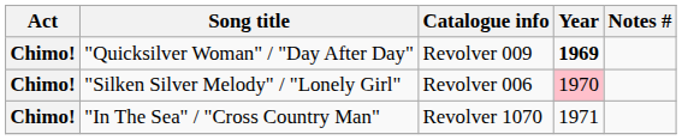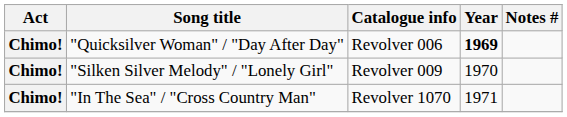 <table class="wikitable plainrowheaders sortable">
 <tr>
 <th scope="col">Act</th>
 <th scope="col">Song title</th>
 <th scope="col">Catalogue info</th>
 <th scope="col">Year</th>
 <th scope="col" class="unsortable">Notes #</th>
 </tr>
 <tr>
 <th scope="row">Chimo!</th>
 <td>"Quicksilver Woman" / "Day After Day"</td>
-<td>Revolver 009</td>
+<td>Revolver 006</td>
 <td><strong>1969</strong></td>
 <td></td>
 </tr>
 <tr>
 <th scope="row">Chimo!</th>
 <td>"Silken Silver Melody" / "Lonely Girl"</td>
-<td>Revolver 006</td>
-<td style="background: pink;">1970</td>
+<td>Revolver 009</td>
+<td>1970</td>
 <td></td>
 </tr>
 <tr>
 <th scope="row">Chimo!</th>
 <td>"In The Sea" / "Cross Country Man"</td>
 <td>Revolver 1070</td>
 <td>1971</td>
 <td></td>
 </tr>
 <tr>
 </tr>
 </table>
